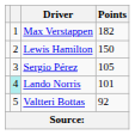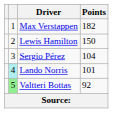 <table class="wikitable" style="font-size: 85%;">
 <tr>
 <th scope="col"></th>
 <th scope="col"></th>
 <th scope="col">Driver</th>
 <th scope="col">Points</th>
 </tr>
 <tr>
 <td align="left"></td>
 <td align="center">1</td>
 <td> <a href='#'>Max Verstappen</a></td>
 <td align="left">182</td>
 </tr>
 <tr>
 <td align="left"></td>
 <td align="center">2</td>
 <td> <a href='#'>Lewis Hamilton</a></td>
 <td align="left">150</td>
 </tr>
 <tr>
 <td align="left"></td>
 <td align="center">3</td>
 <td> <a href='#'>Sergio Pérez</a></td>
-<td align="left">105</td>
+<td align="left">104</td>
 </tr>
 <tr>
 <td align="left"></td>
 <td align="center" style="background: paleturquoise;">4</td>
 <td> <a href='#'>Lando Norris</a></td>
 <td align="left">101</td>
 </tr>
 <tr>
 <td align="left"></td>
-<td align="center">5</td>
+<td align="center" style="background: lightgreen;">5</td>
 <td> <a href='#'>Valtteri Bottas</a></td>
 <td align="left">92</td>
 </tr>
 <tr>
 <th colspan=4>Source:</th>
 </tr>
 </table>
